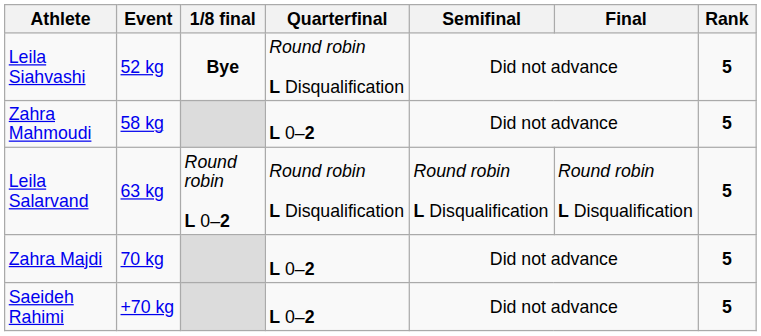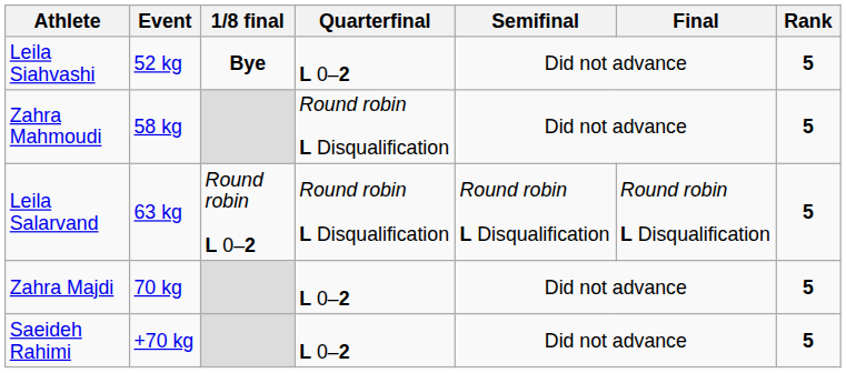 <table class="wikitable" width="98%" style="text-align:left; font-size:90%">
 <tr>
 <th width="11%">Athlete</th>
 <th width="4%">Event</th>
 <th width="9%">1/8 final</th>
 <th width="9%">Quarterfinal</th>
 <th width="9%">Semifinal</th>
 <th width="9%">Final</th>
 <th width="3%">Rank</th>
 </tr>
 <tr>
 <td><a href='#'>Leila Siahvashi</a></td>
 <td><a href='#'>52 kg</a></td>
 <td align=center><strong>Bye</strong></td>
-<td><em>Round robin</em><br><br><strong>L</strong> Disqualification</td>
+<td><br><strong>L</strong> 0–<strong>2</strong></td>
 <td colspan=2 align=center>Did not advance</td>
 <td align=center><strong>5</strong></td>
 </tr>
 <tr>
 <td><a href='#'>Zahra Mahmoudi</a></td>
 <td><a href='#'>58 kg</a></td>
 <td bgcolor=#DCDCDC></td>
-<td><br><strong>L</strong> 0–<strong>2</strong></td>
+<td><em>Round robin</em><br><br><strong>L</strong> Disqualification</td>
 <td colspan=2 align=center>Did not advance</td>
 <td align=center><strong>5</strong></td>
 </tr>
 <tr>
 <td><a href='#'>Leila Salarvand</a></td>
 <td><a href='#'>63 kg</a></td>
 <td><em>Round robin</em><br><br><strong>L</strong> 0–<strong>2</strong></td>
 <td><em>Round robin</em><br><br><strong>L</strong> Disqualification</td>
 <td><em>Round robin</em><br><br><strong>L</strong> Disqualification</td>
 <td><em>Round robin</em><br><br><strong>L</strong> Disqualification</td>
 <td align=center><strong>5</strong></td>
 </tr>
 <tr>
 <td><a href='#'>Zahra Majdi</a></td>
 <td><a href='#'>70 kg</a></td>
 <td bgcolor=#DCDCDC></td>
 <td><br><strong>L</strong> 0–<strong>2</strong></td>
 <td colspan=2 align=center>Did not advance</td>
 <td align=center><strong>5</strong></td>
 </tr>
 <tr>
 <td><a href='#'>Saeideh Rahimi</a></td>
 <td><a href='#'>+70 kg</a></td>
 <td bgcolor=#DCDCDC></td>
 <td><br><strong>L</strong> 0–<strong>2</strong></td>
 <td colspan=2 align=center>Did not advance</td>
 <td align=center><strong>5</strong></td>
 </tr>
 </table>
